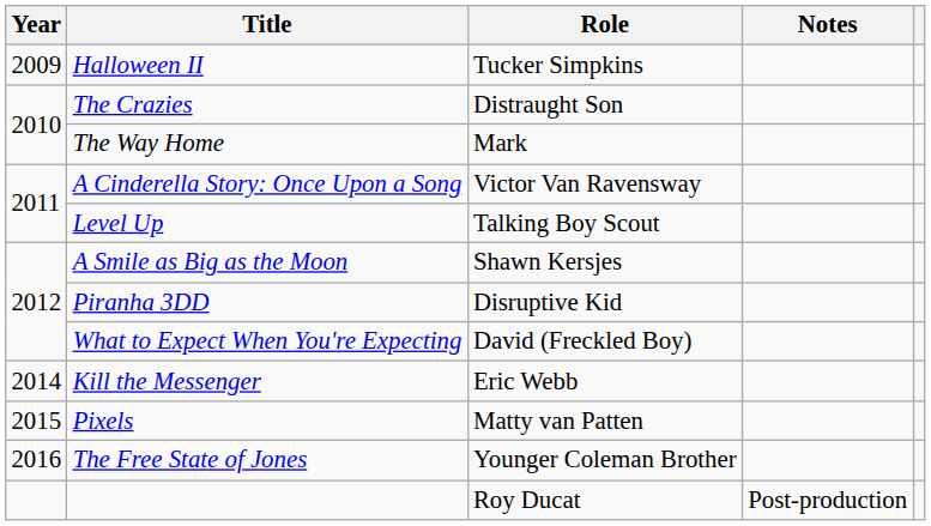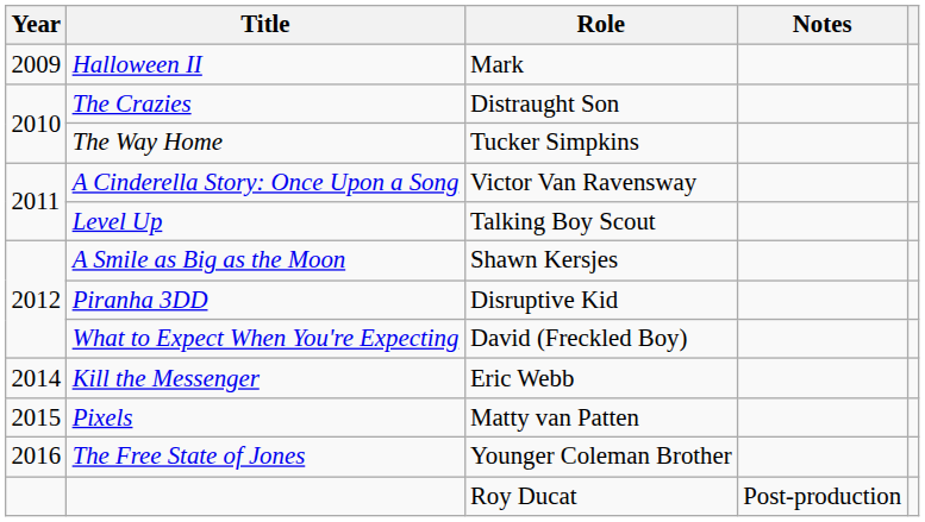 <table class="wikitable sortable">
 <tr>
 <th>Year</th>
 <th>Title</th>
 <th>Role</th>
 <th class="unsortable">Notes</th>
 <th class="unsortable"></th>
 </tr>
 <tr>
 <td>2009</td>
 <td><em><a href='#'>Halloween II</a></em></td>
-<td>Tucker Simpkins</td>
+<td>Mark</td>
 <td></td>
 <td align="center"></td>
 </tr>
 <tr>
 <td rowspan="2">2010</td>
 <td><em><a href='#'>The Crazies</a></em></td>
 <td>Distraught Son</td>
 <td></td>
 <td align="center"></td>
 </tr>
 <tr>
 <td><em>The Way Home</em></td>
-<td>Mark</td>
+<td>Tucker Simpkins</td>
 <td></td>
 <td align="center"></td>
 </tr>
 <tr>
 <td rowspan="2">2011</td>
 <td><em><a href='#'>A Cinderella Story: Once Upon a Song</a></em></td>
 <td>Victor Van Ravensway</td>
 <td></td>
 <td align="center"></td>
 </tr>
 <tr>
 <td><em><a href='#'>Level Up</a></em></td>
 <td>Talking Boy Scout</td>
 <td></td>
 <td align="center"></td>
 </tr>
 <tr>
 <td rowspan="3">2012</td>
 <td><em><a href='#'>A Smile as Big as the Moon</a></em></td>
 <td>Shawn Kersjes</td>
 <td></td>
 <td align="center"></td>
 </tr>
 <tr>
 <td><em><a href='#'>Piranha 3DD</a></em></td>
 <td>Disruptive Kid</td>
 <td></td>
 <td align="center"></td>
 </tr>
 <tr>
 <td><em><a href='#'>What to Expect When You're Expecting</a></em></td>
 <td>David (Freckled Boy)</td>
 <td></td>
 <td align="center"></td>
 </tr>
 <tr>
 <td>2014</td>
 <td><em><a href='#'>Kill the Messenger</a></em></td>
 <td>Eric Webb</td>
 <td></td>
 <td align="center"></td>
 </tr>
 <tr>
 <td>2015</td>
 <td><em><a href='#'>Pixels</a></em></td>
 <td>Matty van Patten</td>
 <td></td>
 <td align="center"></td>
 </tr>
 <tr>
 <td>2016</td>
 <td><em><a href='#'>The Free State of Jones</a></em></td>
 <td>Younger Coleman Brother</td>
 <td></td>
 <td align="center"></td>
 </tr>
 <tr>
 <td></td>
 <td></td>
 <td>Roy Ducat</td>
 <td>Post-production</td>
 <td align="center"></td>
 </tr>
 </table>
